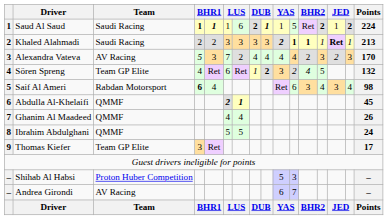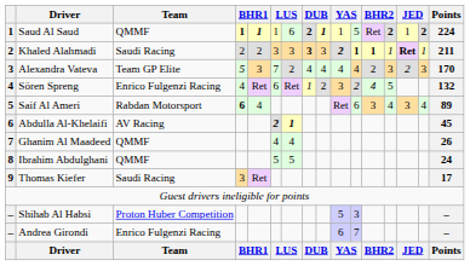 <table class="wikitable" style="font-size:85%; text-align:center">
 <tr>
 <th></th>
 <th>Driver</th>
 <th>Team</th>
 <th colspan="2"><a href='#'>BHR1</a><br></th>
 <th colspan="2"><a href='#'>LUS</a><br></th>
 <th colspan="2"><a href='#'>DUB</a><br></th>
 <th colspan="2"><a href='#'>YAS</a><br></th>
 <th colspan="2"><a href='#'>BHR2</a><br></th>
 <th colspan="2"><a href='#'>JED</a><br></th>
 <th>Points</th>
 </tr>
 <tr>
 <th>1</th>
 <td align="left"> Saud Al Saud</td>
-<td align="left"> Saudi Racing</td>
+<td align="left"> QMMF</td>
 <td style="background:#ffffbf;"><strong>1</strong></td>
 <td style="background:#ffffbf;"><strong><em>1</em></strong></td>
 <td style="background:#ffffbf;">1</td>
 <td style="background:#dfffdf;">6</td>
 <td style="background:#dfdfdf;"><strong>2</strong></td>
 <td style="background:#ffffbf;"><strong><em>1</em></strong></td>
 <td style="background:#ffffbf;">1</td>
 <td style="background:#dfffdf;">5</td>
 <td style="background:#efcfff;">Ret</td>
 <td style="background:#dfdfdf;"><strong>2</strong></td>
 <td style="background:#ffffbf;">1</td>
 <td style="background:#dfdfdf;"><strong>2</strong></td>
 <th>224</th>
 </tr>
 <tr>
 <th>2</th>
 <td align="left"> Khaled Alahmadi</td>
 <td align="left"> Saudi Racing</td>
 <td style="background:#dfdfdf;">2</td>
 <td style="background:#dfdfdf;">2</td>
 <td style="background:#ffdf9f;">3</td>
 <td style="background:#ffdf9f;">3</td>
-<td style="background:#ffdf9f;">3</td>
+<td style="background:#ffdf9f;"><strong>3</strong></td>
 <td style="background:#ffdf9f;">3</td>
 <td style="background:#dfdfdf;"><strong><em>2</em></strong></td>
 <td style="background:#ffffbf;"><strong>1</strong></td>
 <td style="background:#ffffbf;"><strong>1</strong></td>
 <td style="background:#ffffbf;"><em>1</em></td>
 <td style="background:#efcfff;"><strong>Ret</strong></td>
 <td style="background:#ffffbf;"><em>1</em></td>
-<th>213</th>
+<th>211</th>
 </tr>
 <tr>
 <th>3</th>
 <td align="left"> Alexandra Vateva</td>
-<td align="left"> AV Racing</td>
+<td align="left"> Team GP Elite</td>
 <td style="background:#dfffdf;"><em>5</em></td>
 <td style="background:#ffdf9f;">3</td>
 <td style="background:#dfffdf;">7</td>
 <td style="background:#dfdfdf;">2</td>
 <td style="background:#dfffdf;">4</td>
 <td style="background:#dfffdf;">4</td>
 <td style="background:#dfffdf;">4</td>
 <td style="background:#ffdf9f;">4</td>
 <td style="background:#dfdfdf;">2</td>
 <td style="background:#ffdf9f;">3</td>
 <td style="background:#dfdfdf;"><em>2</em></td>
 <td style="background:#ffdf9f;">3</td>
 <th>170</th>
 </tr>
 <tr>
 <th>4</th>
 <td align="left"> Sören Spreng</td>
-<td align="left"> Team GP Elite</td>
+<td align="left"> Enrico Fulgenzi Racing</td>
 <td style="background:#dfffdf;">4</td>
 <td style="background:#efcfff;">Ret</td>
 <td style="background:#dfffdf;">6</td>
 <td style="background:#efcfff;">Ret</td>
 <td style="background:#ffffbf;"><em>1</em></td>
-<td style="background:#dfdfdf;"><strong>2</strong></td>
+<td style="background:#dfdfdf;">2</td>
 <td style="background:#ffdf9f;">3</td>
 <td style="background:#dfdfdf;"><em>2</em></td>
 <td style="background:#dfffdf;"><em>4</em></td>
 <td style="background:#dfffdf;">5</td>
 <td></td>
 <td></td>
 <th>132</th>
 </tr>
 <tr>
 <th>5</th>
 <td align="left"> Saif Al Ameri</td>
 <td align="left" nowrap=""> Rabdan Motorsport</td>
 <td style="background:#dfffdf;"><strong>6</strong></td>
 <td style="background:#dfffdf;">4</td>
 <td></td>
 <td></td>
 <td></td>
 <td></td>
 <td style="background:#efcfff;">Ret</td>
 <td style="background:#dfffdf;">6</td>
 <td style="background:#ffdf9f;">3</td>
 <td style="background:#dfffdf;">4</td>
 <td style="background:#ffdf9f;">3</td>
 <td style="background:#dfffdf;">4</td>
-<th>98</th>
+<th>89</th>
 </tr>
 <tr>
 <th>6</th>
 <td align="left"> Abdulla Al-Khelaifi</td>
-<td align="left"> QMMF</td>
+<td align="left"> AV Racing</td>
 <td></td>
 <td></td>
 <td style="background:#dfdfdf;"><strong><em>2</em></strong></td>
 <td style="background:#ffffbf;"><strong><em>1</em></strong></td>
 <td></td>
 <td></td>
 <td></td>
 <td></td>
 <td></td>
 <td></td>
 <td></td>
 <td></td>
 <th>45</th>
 </tr>
 <tr>
 <th>7</th>
 <td align="left" nowrap=""> Ghanim Al Maadeed</td>
 <td align="left"> QMMF</td>
 <td></td>
 <td></td>
 <td style="background:#dfffdf;">4</td>
 <td style="background:#dfffdf;">4</td>
 <td></td>
 <td></td>
 <td></td>
 <td></td>
 <td></td>
 <td></td>
 <td></td>
 <td></td>
 <th>26</th>
 </tr>
 <tr>
 <th>8</th>
 <td align="left"> Ibrahim Abdulghani</td>
 <td align="left"> QMMF</td>
 <td></td>
 <td></td>
 <td style="background:#dfffdf;">5</td>
 <td style="background:#dfffdf;">5</td>
 <td></td>
 <td></td>
 <td></td>
 <td></td>
 <td></td>
 <td></td>
 <td></td>
 <td></td>
 <th>24</th>
 </tr>
 <tr>
 <th>9</th>
 <td align="left"> Thomas Kiefer</td>
-<td align="left"> Team GP Elite</td>
+<td align="left"> Saudi Racing</td>
 <td style="background:#ffdf9f;">3</td>
 <td style="background:#efcfff;">Ret</td>
 <td></td>
 <td></td>
 <td></td>
 <td></td>
 <td></td>
 <td></td>
 <td></td>
 <td></td>
 <td></td>
 <td></td>
 <th>17</th>
 </tr>
 <tr>
 <td colspan="16"><em>Guest drivers ineligible for points</em></td>
 </tr>
 <tr>
 <th>–</th>
 <td align="left"> Shihab Al Habsi</td>
 <td align="left" nowrap> <a href='#'>Proton Huber Competition</a></td>
 <td></td>
 <td></td>
 <td></td>
 <td></td>
 <td></td>
 <td></td>
 <td style="background:#cfcfff;">5</td>
 <td style="background:#cfcfff;">3</td>
 <td></td>
 <td></td>
 <td></td>
 <td></td>
 <th>–</th>
 </tr>
 <tr>
 <th>–</th>
 <td align="left"> Andrea Girondi</td>
-<td align="left"> AV Racing</td>
+<td align="left"> Enrico Fulgenzi Racing</td>
 <td></td>
 <td></td>
 <td></td>
 <td></td>
 <td></td>
 <td></td>
 <td style="background:#cfcfff;">6</td>
 <td style="background:#cfcfff;">7</td>
 <td></td>
 <td></td>
 <td></td>
 <td></td>
 <th>–</th>
 </tr>
 <tr>
 <th></th>
 <th>Driver</th>
 <th>Team</th>
 <th colspan="2"><a href='#'>BHR1</a><br></th>
 <th colspan="2"><a href='#'>LUS</a><br></th>
 <th colspan="2"><a href='#'>DUB</a><br></th>
 <th colspan="2"><a href='#'>YAS</a><br></th>
 <th colspan="2"><a href='#'>BHR2</a><br></th>
 <th colspan="2"><a href='#'>JED</a><br></th>
 <th>Points</th>
 </tr>
 </table>
